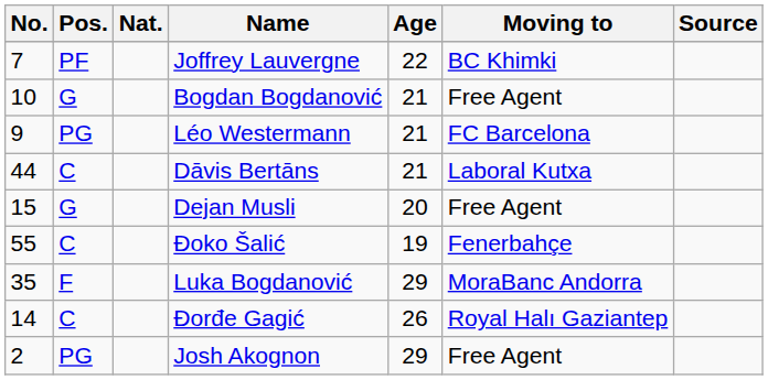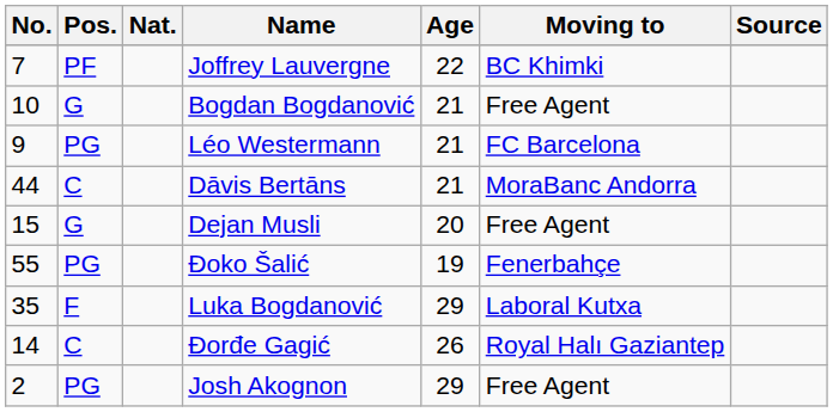 <table class="wikitable">
 <tr>
 <th>No.</th>
 <th>Pos.</th>
 <th>Nat.</th>
 <th>Name</th>
 <th>Age</th>
 <th>Moving to</th>
 <th>Source</th>
 </tr>
 <tr>
 </tr>
 <tr>
 <td>7</td>
 <td><a href='#'>PF</a></td>
 <td></td>
 <td><a href='#'>Joffrey Lauvergne</a></td>
 <td align=center>22</td>
 <td> <a href='#'>BC Khimki</a></td>
 <td align=center></td>
 </tr>
 <tr>
 <td>10</td>
 <td><a href='#'>G</a></td>
 <td></td>
 <td><a href='#'>Bogdan Bogdanović</a></td>
 <td align=center>21</td>
 <td>Free Agent</td>
 <td align=center></td>
 </tr>
 <tr>
 <td>9</td>
 <td><a href='#'>PG</a></td>
 <td></td>
 <td><a href='#'>Léo Westermann</a></td>
 <td align=center>21</td>
 <td> <a href='#'>FC Barcelona</a></td>
 <td align=center></td>
 </tr>
 <tr>
 <td>44</td>
 <td><a href='#'>C</a></td>
 <td></td>
 <td><a href='#'>Dāvis Bertāns</a></td>
 <td align=center>21</td>
-<td> <a href='#'>Laboral Kutxa</a></td>
+<td> <a href='#'>MoraBanc Andorra</a></td>
 <td align=center></td>
 </tr>
 <tr>
 <td>15</td>
 <td><a href='#'>G</a></td>
 <td></td>
 <td><a href='#'>Dejan Musli</a></td>
 <td align=center>20</td>
 <td>Free Agent</td>
 <td align=center></td>
 </tr>
 <tr>
 <td>55</td>
-<td><a href='#'>C</a></td>
+<td><a href='#'>PG</a></td>
 <td></td>
 <td><a href='#'>Đoko Šalić</a></td>
 <td align=center>19</td>
 <td> <a href='#'>Fenerbahçe</a></td>
 <td align=center></td>
 </tr>
 <tr>
 <td>35</td>
 <td><a href='#'>F</a></td>
 <td></td>
 <td><a href='#'>Luka Bogdanović</a></td>
 <td align=center>29</td>
-<td> <a href='#'>MoraBanc Andorra</a></td>
+<td> <a href='#'>Laboral Kutxa</a></td>
 <td align=center></td>
 </tr>
 <tr>
 <td>14</td>
 <td><a href='#'>C</a></td>
 <td></td>
 <td><a href='#'>Đorđe Gagić</a></td>
 <td align=center>26</td>
 <td> <a href='#'>Royal Halı Gaziantep</a></td>
 <td align=center></td>
 </tr>
 <tr>
 <td>2</td>
 <td><a href='#'>PG</a></td>
 <td></td>
 <td><a href='#'>Josh Akognon</a></td>
 <td align=center>29</td>
 <td>Free Agent</td>
 <td align=center></td>
 </tr>
 </table>
